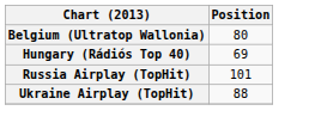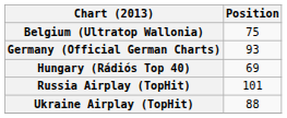 <table class="wikitable sortable plainrowheaders" style="text-align:center">
 <tr>
 <th scope="col">Chart (2013)</th>
 <th scope="col">Position</th>
 </tr>
 <tr>
 <th scope="row">Belgium (Ultratop Wallonia)</th>
-<td style="text-align:center;">80</td>
+<td style="text-align:center;">75</td>
+</tr>
+<tr>
+<th scope="row">Germany (Official German Charts)</th>
+<td style="text-align:center;">93</td>
 </tr>
 <tr>
 <th scope="row">Hungary (Rádiós Top 40)</th>
 <td align="center">69</td>
 </tr>
 <tr>
 <th scope="row">Russia Airplay (TopHit)</th>
 <td style="text-align:center;">101</td>
 </tr>
 <tr>
 <th scope="row">Ukraine Airplay (TopHit)</th>
 <td style="text-align:center;">88</td>
 </tr>
 <tr>
 </tr>
 </table>
